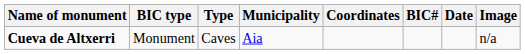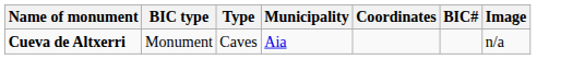 <table class="wikitable">
 <tr>
 <th>Name of monument</th>
 <th>BIC type</th>
 <th>Type</th>
 <th>Municipality</th>
 <th>Coordinates</th>
 <th>BIC#</th>
-<th>Date</th>
 <th>Image</th>
 </tr>
 <tr>
 <td><strong>Cueva de Altxerri</strong></td>
 <td>Monument</td>
 <td>Caves</td>
 <td><a href='#'>Aia</a></td>
 <td></td>
 <td></td>
-<td></td>
 <td>n/a</td>
 </tr>
 </table>
